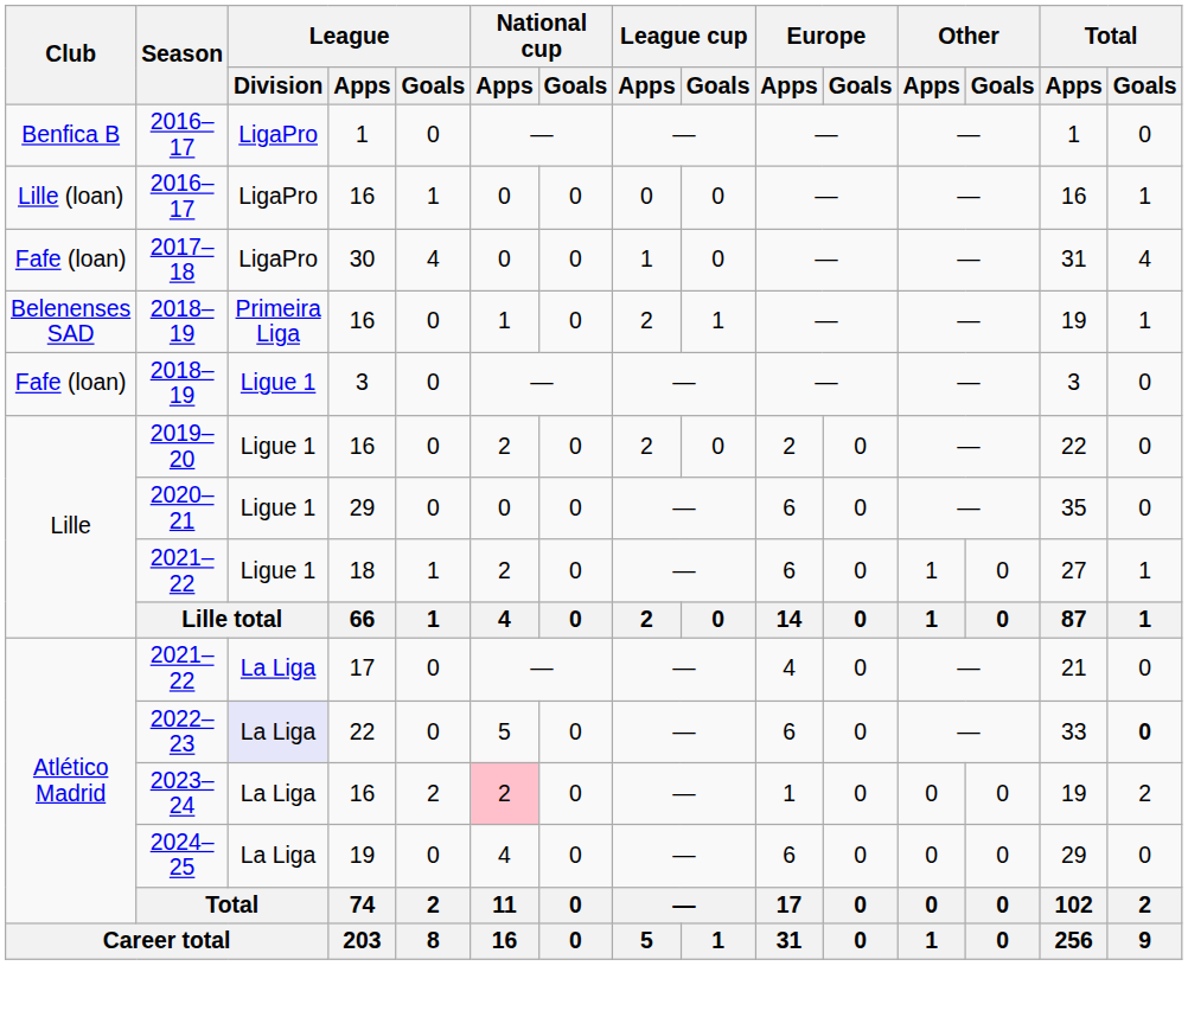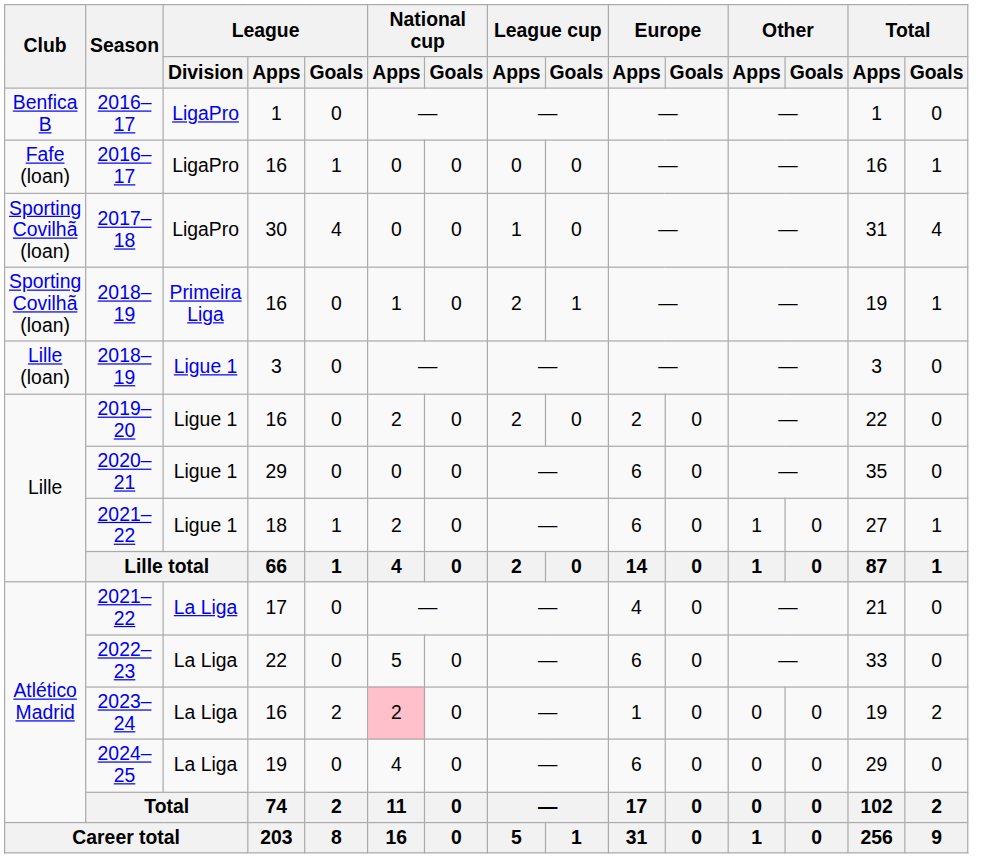 <table class="wikitable" style="text-align: center;">
 <tr>
 <th rowspan="2">Club</th>
 <th rowspan="2">Season</th>
 <th colspan="3">League</th>
 <th colspan="2">National cup</th>
 <th colspan="2">League cup</th>
 <th colspan="2">Europe</th>
 <th colspan="2">Other</th>
 <th colspan="2">Total</th>
 </tr>
 <tr>
 <th>Division</th>
 <th>Apps</th>
 <th>Goals</th>
 <th>Apps</th>
 <th>Goals</th>
 <th>Apps</th>
 <th>Goals</th>
 <th>Apps</th>
 <th>Goals</th>
 <th>Apps</th>
 <th>Goals</th>
 <th>Apps</th>
 <th>Goals</th>
 </tr>
 <tr>
 <td><a href='#'>Benfica B</a></td>
 <td><a href='#'>2016–17</a></td>
 <td><a href='#'>LigaPro</a></td>
 <td>1</td>
 <td>0</td>
 <td colspan="2">—</td>
 <td colspan="2">—</td>
 <td colspan="2">—</td>
 <td colspan="2">—</td>
 <td>1</td>
 <td>0</td>
 </tr>
 <tr>
-<td><a href='#'>Lille</a> (loan)</td>
+<td><a href='#'>Fafe</a> (loan)</td>
 <td><a href='#'>2016–17</a></td>
 <td>LigaPro</td>
 <td>16</td>
 <td>1</td>
 <td>0</td>
 <td>0</td>
 <td>0</td>
 <td>0</td>
 <td colspan="2">—</td>
 <td colspan="2">—</td>
 <td>16</td>
 <td>1</td>
 </tr>
 <tr>
-<td><a href='#'>Fafe</a> (loan)</td>
+<td><a href='#'>Sporting Covilhã</a> (loan)</td>
 <td><a href='#'>2017–18</a></td>
 <td>LigaPro</td>
 <td>30</td>
 <td>4</td>
 <td>0</td>
 <td>0</td>
 <td>1</td>
 <td>0</td>
 <td colspan="2">—</td>
 <td colspan="2">—</td>
 <td>31</td>
 <td>4</td>
 </tr>
 <tr>
-<td><a href='#'>Belenenses SAD</a></td>
+<td><a href='#'>Sporting Covilhã</a> (loan)</td>
 <td><a href='#'>2018–19</a></td>
 <td><a href='#'>Primeira Liga</a></td>
 <td>16</td>
 <td>0</td>
 <td>1</td>
 <td>0</td>
 <td>2</td>
 <td>1</td>
 <td colspan="2">—</td>
 <td colspan="2">—</td>
 <td>19</td>
 <td>1</td>
 </tr>
 <tr>
-<td><a href='#'>Fafe</a> (loan)</td>
+<td><a href='#'>Lille</a> (loan)</td>
 <td><a href='#'>2018–19</a></td>
 <td><a href='#'>Ligue 1</a></td>
 <td>3</td>
 <td>0</td>
 <td colspan="2">—</td>
 <td colspan="2">—</td>
 <td colspan="2">—</td>
 <td colspan="2">—</td>
 <td>3</td>
 <td>0</td>
 </tr>
 <tr>
 <td rowspan="4">Lille</td>
 <td><a href='#'>2019–20</a></td>
 <td>Ligue 1</td>
 <td>16</td>
 <td>0</td>
 <td>2</td>
 <td>0</td>
 <td>2</td>
 <td>0</td>
 <td>2</td>
 <td>0</td>
 <td colspan="2">—</td>
 <td>22</td>
 <td>0</td>
 </tr>
 <tr>
 <td><a href='#'>2020–21</a></td>
 <td>Ligue 1</td>
 <td>29</td>
 <td>0</td>
 <td>0</td>
 <td>0</td>
 <td colspan="2">—</td>
 <td>6</td>
 <td>0</td>
 <td colspan="2">—</td>
 <td>35</td>
 <td>0</td>
 </tr>
 <tr>
 <td><a href='#'>2021–22</a></td>
 <td>Ligue 1</td>
 <td>18</td>
 <td>1</td>
 <td>2</td>
 <td>0</td>
 <td colspan="2">—</td>
 <td>6</td>
 <td>0</td>
 <td>1</td>
 <td>0</td>
 <td>27</td>
 <td>1</td>
 </tr>
 <tr>
 <th colspan="2">Lille total</th>
 <th>66</th>
 <th>1</th>
 <th>4</th>
 <th>0</th>
 <th>2</th>
 <th>0</th>
 <th>14</th>
 <th>0</th>
 <th>1</th>
 <th>0</th>
 <th>87</th>
 <th>1</th>
 </tr>
 <tr>
 <td rowspan="5"><a href='#'>Atlético Madrid</a></td>
 <td><a href='#'>2021–22</a></td>
 <td><a href='#'>La Liga</a></td>
 <td>17</td>
 <td>0</td>
 <td colspan="2">—</td>
 <td colspan="2">—</td>
 <td>4</td>
 <td>0</td>
 <td colspan="2">—</td>
 <td>21</td>
 <td>0</td>
 </tr>
 <tr>
 <td><a href='#'>2022–23</a></td>
-<td style="background: lavender;">La Liga</td>
+<td>La Liga</td>
 <td>22</td>
 <td>0</td>
 <td>5</td>
 <td>0</td>
 <td colspan="2">—</td>
 <td>6</td>
 <td>0</td>
 <td colspan="2">—</td>
 <td>33</td>
-<td><strong>0</strong></td>
+<td>0</td>
 </tr>
 <tr>
 <td><a href='#'>2023–24</a></td>
 <td>La Liga</td>
 <td>16</td>
 <td>2</td>
 <td style="background: pink;">2</td>
 <td>0</td>
 <td colspan="2">—</td>
 <td>1</td>
 <td>0</td>
 <td>0</td>
 <td>0</td>
 <td>19</td>
 <td>2</td>
 </tr>
 <tr>
 <td><a href='#'>2024–25</a></td>
 <td>La Liga</td>
 <td>19</td>
 <td>0</td>
 <td>4</td>
 <td>0</td>
 <td colspan="2">—</td>
 <td>6</td>
 <td>0</td>
 <td>0</td>
 <td>0</td>
 <td>29</td>
 <td>0</td>
 </tr>
 <tr>
 <th colspan="2">Total</th>
 <th>74</th>
 <th>2</th>
 <th>11</th>
 <th>0</th>
 <th colspan="2">—</th>
 <th>17</th>
 <th>0</th>
 <th>0</th>
 <th>0</th>
 <th>102</th>
 <th>2</th>
 </tr>
 <tr>
 <th colspan="3">Career total</th>
 <th>203</th>
 <th>8</th>
 <th>16</th>
 <th>0</th>
 <th>5</th>
 <th>1</th>
 <th>31</th>
 <th>0</th>
 <th>1</th>
 <th>0</th>
 <th>256</th>
 <th>9</th>
 </tr>
 </table>
